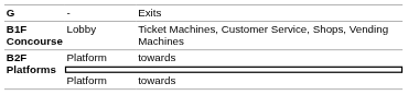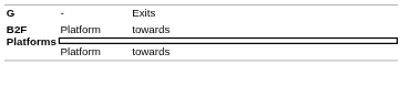 <table border=0 cellspacing=0 cellpadding=3>
 <tr>
 <td style="border-top:solid 1px gray;" width=50 valign=top><strong>G</strong></td>
 <td style="border-top:solid 1px gray;" width=100 valign=top>-</td>
 <td style="border-top:solid 1px gray;" width=390 valign=top>Exits</td>
-</tr>
-<tr>
-<td style="border-bottom:solid 1px gray; border-top:solid 1px gray;" valign=top width=50><strong>B1F<br>Concourse</strong></td>
-<td style="border-bottom:solid 1px gray; border-top:solid 1px gray;" valign=top width=100>Lobby</td>
-<td style="border-bottom:solid 1px gray; border-top:solid 1px gray;" valign=top width=390>Ticket Machines, Customer Service, Shops, Vending Machines</td>
 </tr>
 <tr>
 <td style="border-bottom:solid 1px gray;" rowspan=3 valign=top><strong>B2F<br>Platforms</strong></td>
 <td>Platform</td>
 <td>  towards  </td>
 </tr>
 <tr>
 <td style="border-right:solid 2px black;border-left:solid 2px black;border-top:solid 2px black;border-bottom:solid 2px black;text-align:center;" colspan=2></td>
 </tr>
 <tr>
 <td style="border-bottom:solid 1px gray;">Platform</td>
 <td style="border-bottom:solid 1px gray;">  towards   </td>
 </tr>
 </table>
